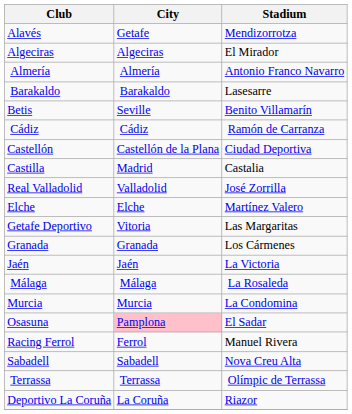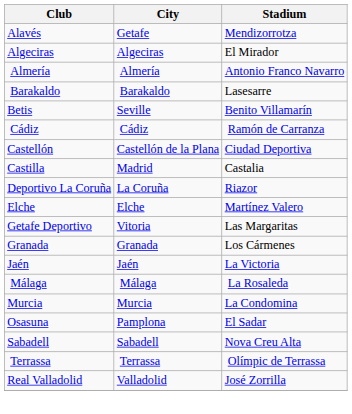 <table class="wikitable sortable" style="text-align: left;">
 <tr>
 <th>Club</th>
 <th>City</th>
 <th>Stadium</th>
 </tr>
 <tr>
 <td><a href='#'>Alavés</a></td>
 <td><a href='#'>Getafe</a></td>
 <td><a href='#'>Mendizorrotza</a></td>
 </tr>
 <tr>
 <td><a href='#'>Algeciras</a></td>
 <td><a href='#'>Algeciras</a></td>
 <td>El Mirador</td>
 </tr>
 <tr>
 <td> <a href='#'>Almería</a></td>
 <td> <a href='#'>Almería</a></td>
 <td><a href='#'>Antonio Franco Navarro</a></td>
 </tr>
 <tr>
 <td> <a href='#'>Barakaldo</a></td>
 <td> <a href='#'>Barakaldo</a></td>
 <td>Lasesarre</td>
 </tr>
 <tr>
 <td><a href='#'>Betis</a></td>
 <td><a href='#'>Seville</a></td>
 <td><a href='#'>Benito Villamarín</a></td>
 </tr>
 <tr>
 <td> <a href='#'>Cádiz</a></td>
 <td> <a href='#'>Cádiz</a></td>
 <td> <a href='#'>Ramón de Carranza</a></td>
 </tr>
 <tr>
 <td><a href='#'>Castellón</a></td>
 <td><a href='#'>Castellón de la Plana</a></td>
 <td><a href='#'>Ciudad Deportiva</a></td>
 </tr>
 <tr>
 <td><a href='#'>Castilla</a></td>
 <td><a href='#'>Madrid</a></td>
 <td>Castalia</td>
 </tr>
 <tr>
-<td><a href='#'>Real Valladolid</a></td>
-<td><a href='#'>Valladolid</a></td>
-<td><a href='#'>José Zorrilla</a></td>
+<td><a href='#'>Deportivo La Coruña</a></td>
+<td><a href='#'>La Coruña</a></td>
+<td><a href='#'>Riazor</a></td>
 </tr>
 <tr>
 <td><a href='#'>Elche</a></td>
 <td><a href='#'>Elche</a></td>
 <td><a href='#'>Martínez Valero</a></td>
 </tr>
 <tr>
 <td><a href='#'>Getafe Deportivo</a></td>
 <td><a href='#'>Vitoria</a></td>
 <td>Las Margaritas</td>
 </tr>
 <tr>
 <td><a href='#'>Granada</a></td>
 <td><a href='#'>Granada</a></td>
 <td>Los Cármenes</td>
 </tr>
 <tr>
 <td><a href='#'>Jaén</a></td>
 <td><a href='#'>Jaén</a></td>
 <td><a href='#'>La Victoria</a></td>
 </tr>
 <tr>
 <td> <a href='#'>Málaga</a></td>
 <td> <a href='#'>Málaga</a></td>
 <td> <a href='#'>La Rosaleda</a></td>
 </tr>
 <tr>
 <td><a href='#'>Murcia</a></td>
 <td><a href='#'>Murcia</a></td>
 <td><a href='#'>La Condomina</a></td>
 </tr>
 <tr>
 <td><a href='#'>Osasuna</a></td>
-<td style="background: pink;"><a href='#'>Pamplona</a></td>
+<td><a href='#'>Pamplona</a></td>
 <td><a href='#'>El Sadar</a></td>
-</tr>
-<tr>
-<td><a href='#'>Racing Ferrol</a></td>
-<td><a href='#'>Ferrol</a></td>
-<td>Manuel Rivera</td>
 </tr>
 <tr>
 <td><a href='#'>Sabadell</a></td>
 <td><a href='#'>Sabadell</a></td>
 <td><a href='#'>Nova Creu Alta</a></td>
 </tr>
 <tr>
 <td> <a href='#'>Terrassa</a></td>
 <td> <a href='#'>Terrassa</a></td>
 <td> <a href='#'>Olímpic de Terrassa</a></td>
 </tr>
 <tr>
-<td><a href='#'>Deportivo La Coruña</a></td>
-<td><a href='#'>La Coruña</a></td>
-<td><a href='#'>Riazor</a></td>
+<td><a href='#'>Real Valladolid</a></td>
+<td><a href='#'>Valladolid</a></td>
+<td><a href='#'>José Zorrilla</a></td>
 </tr>
 <tr>
 </tr>
 </table>
